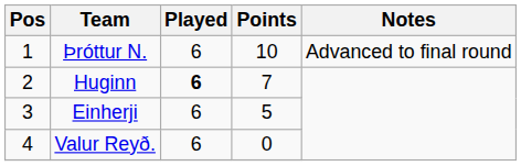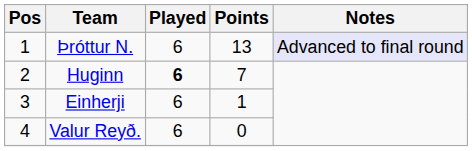 <table class="wikitable" style="text-align: center;">
 <tr>
 <th>Pos</th>
 <th>Team</th>
 <th>Played</th>
 <th>Points</th>
 <th>Notes</th>
 </tr>
 <tr>
 <td>1</td>
 <td><a href='#'>Þróttur N.</a></td>
 <td>6</td>
-<td>10</td>
-<td align="center" rowspan="1">Advanced to final round</td>
+<td>13</td>
+<td align="center" rowspan="1" style="background: lavender;">Advanced to final round</td>
 </tr>
 <tr>
 <td>2</td>
 <td><a href='#'>Huginn</a></td>
 <td><strong>6</strong></td>
 <td>7</td>
 </tr>
 <tr>
 <td>3</td>
 <td><a href='#'>Einherji</a></td>
 <td>6</td>
-<td>5</td>
+<td>1</td>
 </tr>
 <tr>
 <td>4</td>
 <td><a href='#'>Valur Reyð.</a></td>
 <td>6</td>
 <td>0</td>
 </tr>
 <tr>
 </tr>
 </table>
